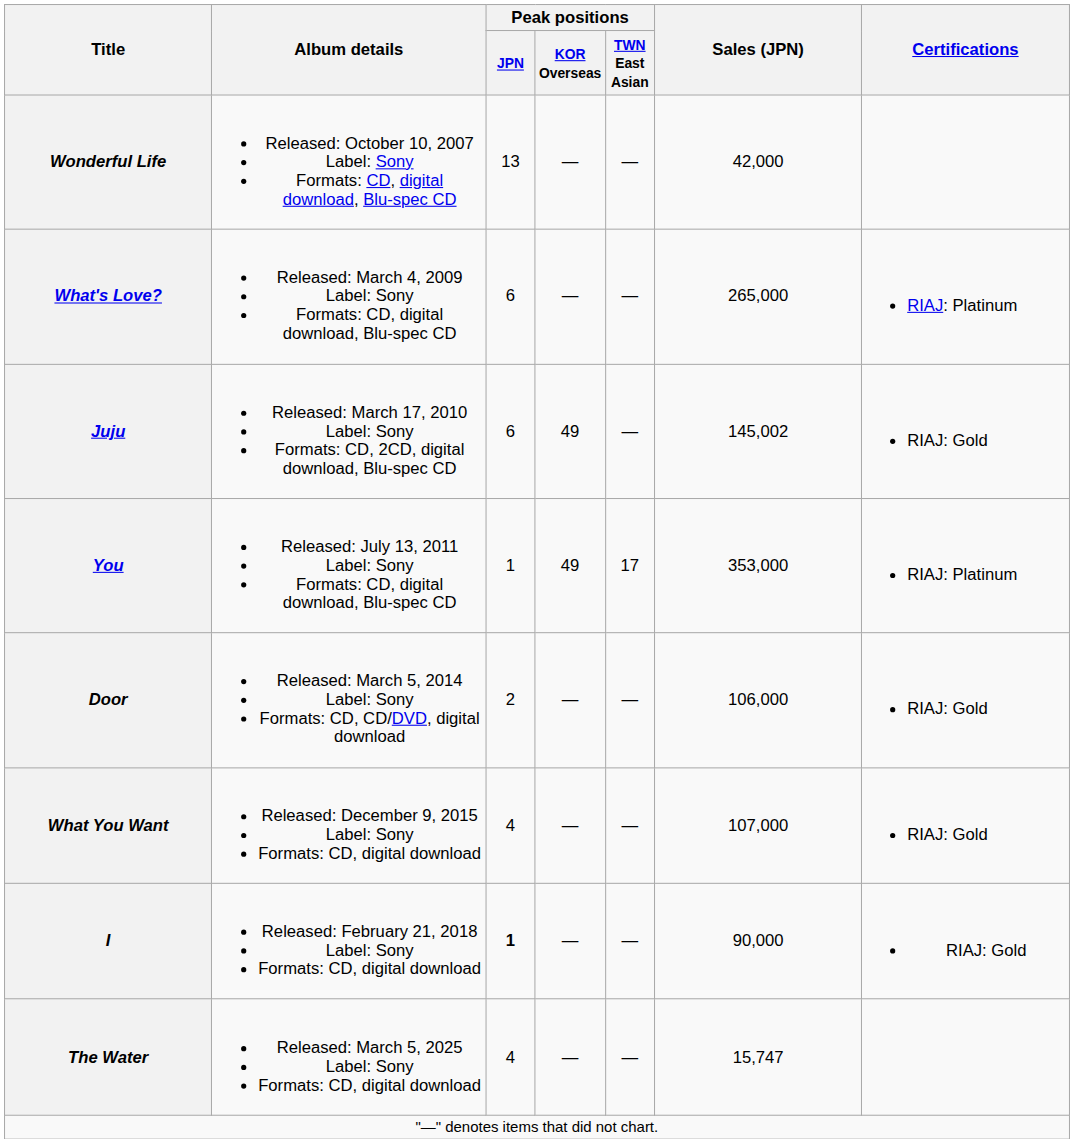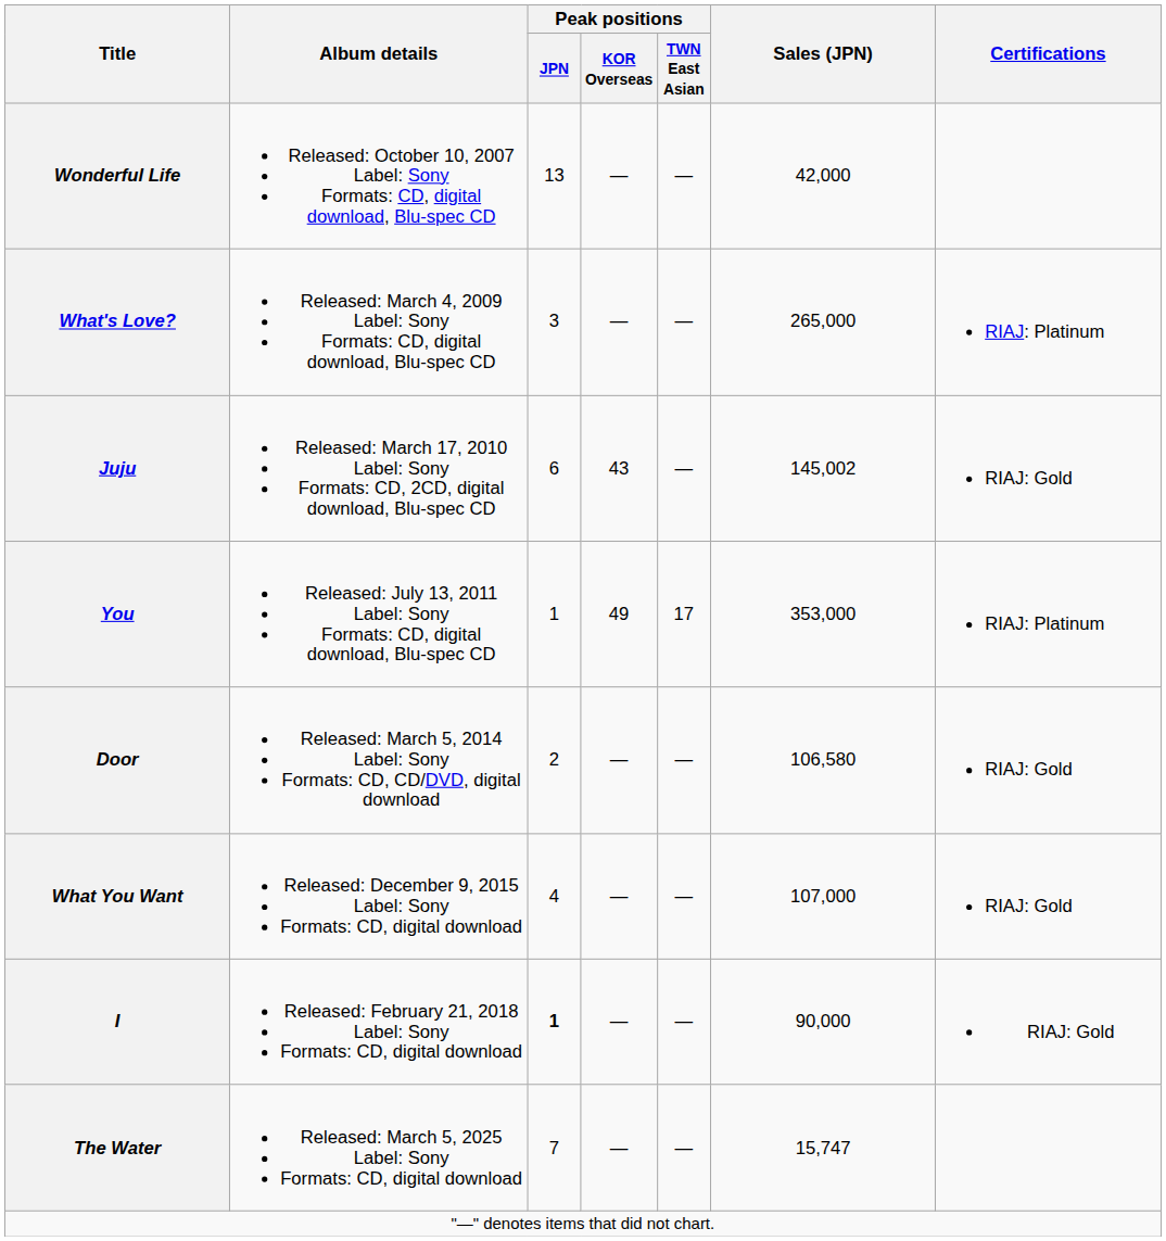 <table class="wikitable plainrowheaders" style="text-align:center;">
 <tr>
 <th style="width:12em;" rowspan="2">Title</th>
 <th style="width:16em;" rowspan="2">Album details</th>
 <th colspan="3">Peak positions</th>
 <th style="width:12em;" rowspan="2">Sales (JPN)</th>
 <th style="width:12em;" rowspan="2"><a href='#'>Certifications</a></th>
 </tr>
 <tr>
 <th style="width:2.5em;"><small><a href='#'>JPN</a></small><br></th>
 <th style="width:2.5em;"><small><a href='#'>KOR</a><br>Overseas</small><br></th>
 <th style="width:2.5em;"><small><a href='#'>TWN</a> East Asian</small><br></th>
 </tr>
 <tr>
 <th scope="row"><em>Wonderful Life</em></th>
 <td><br><ul><li>Released: October 10, 2007 </li><li>Label: <a href='#'>Sony</a></li><li>Formats: <a href='#'>CD</a>, <a href='#'>digital download</a>, <a href='#'>Blu-spec CD</a></li></ul></td>
 <td>13</td>
 <td>—</td>
 <td>—</td>
 <td>42,000</td>
 <td align="left"></td>
 </tr>
 <tr>
 <th scope="row"><em><a href='#'>What's Love?</a></em></th>
 <td><br><ul><li>Released: March 4, 2009 </li><li>Label: Sony</li><li>Formats: CD, digital download, Blu-spec CD</li></ul></td>
-<td>6</td>
+<td>3</td>
 <td>—</td>
 <td>—</td>
 <td>265,000</td>
 <td align="left"><br><ul><li><a href='#'>RIAJ</a>: Platinum</li></ul></td>
 </tr>
 <tr>
 <th scope="row"><em><a href='#'>Juju</a></em></th>
 <td><br><ul><li>Released: March 17, 2010 </li><li>Label: Sony</li><li>Formats: CD, 2CD, digital download, Blu-spec CD</li></ul></td>
 <td>6</td>
-<td>49</td>
+<td>43</td>
 <td>—</td>
 <td>145,002</td>
 <td align="left"><br><ul><li>RIAJ: Gold</li></ul></td>
 </tr>
 <tr>
 <th scope="row"><em><a href='#'>You</a></em></th>
 <td><br><ul><li>Released: July 13, 2011 </li><li>Label: Sony</li><li>Formats: CD, digital download, Blu-spec CD</li></ul></td>
 <td>1</td>
 <td>49</td>
 <td>17</td>
 <td>353,000</td>
 <td align="left"><br><ul><li>RIAJ: Platinum</li></ul></td>
 </tr>
 <tr>
 <th scope="row"><em>Door</em></th>
 <td><br><ul><li>Released: March 5, 2014 </li><li>Label: Sony</li><li>Formats: CD, CD/<a href='#'>DVD</a>, digital download</li></ul></td>
 <td>2</td>
 <td>—</td>
 <td>—</td>
-<td>106,000</td>
+<td>106,580</td>
 <td align="left"><br><ul><li>RIAJ: Gold</li></ul></td>
 </tr>
 <tr>
 <th scope="row"><em>What You Want</em></th>
 <td><br><ul><li>Released: December 9, 2015 </li><li>Label: Sony</li><li>Formats: CD, digital download</li></ul></td>
 <td>4</td>
 <td>—</td>
 <td>—</td>
 <td>107,000</td>
 <td align="left"><br><ul><li>RIAJ: Gold</li></ul></td>
 </tr>
 <tr>
 <th scope="row"><em>I</em></th>
 <td><br><ul><li>Released: February 21, 2018 </li><li>Label: Sony</li><li>Formats: CD, digital download</li></ul></td>
 <td><strong>1</strong></td>
 <td>—</td>
 <td>—</td>
 <td>90,000</td>
 <td><br><ul><li>RIAJ: Gold</li></ul></td>
 </tr>
 <tr>
 <th scope="row"><em>The Water</em></th>
 <td><br><ul><li>Released: March 5, 2025 </li><li>Label: Sony</li><li>Formats: CD, digital download</li></ul></td>
-<td>4</td>
+<td>7</td>
 <td>—</td>
 <td>—</td>
 <td>15,747</td>
 <td></td>
 </tr>
 <tr>
 <td colspan="11" align="center" style="font-size:90%;">"—" denotes items that did not chart.</td>
 </tr>
 </table>
